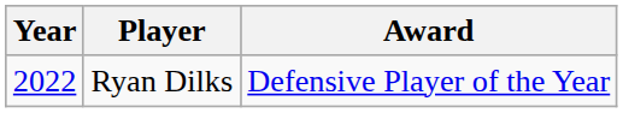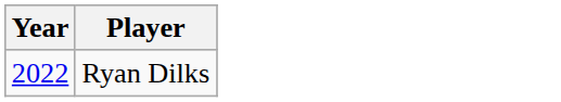 <table class="wikitable">
 <tr>
 <th>Year</th>
 <th>Player</th>
-<th>Award</th>
 </tr>
 <tr ALIGN=center>
 <td><a href='#'>2022</a></td>
 <td>Ryan Dilks</td>
-<td><a href='#'>Defensive Player of the Year</a></td>
 </tr>
 </table>
